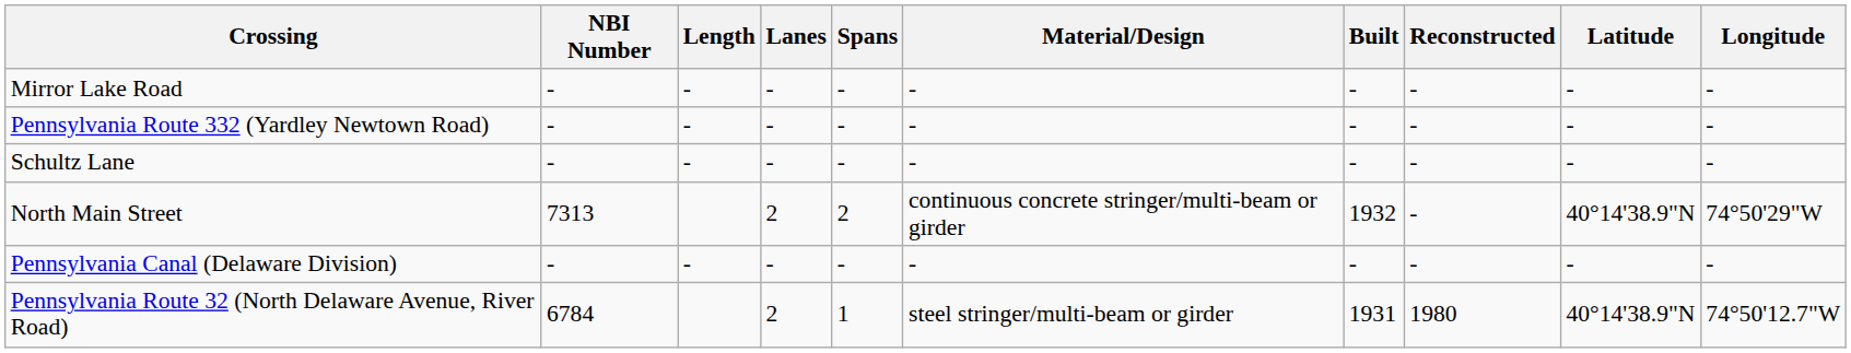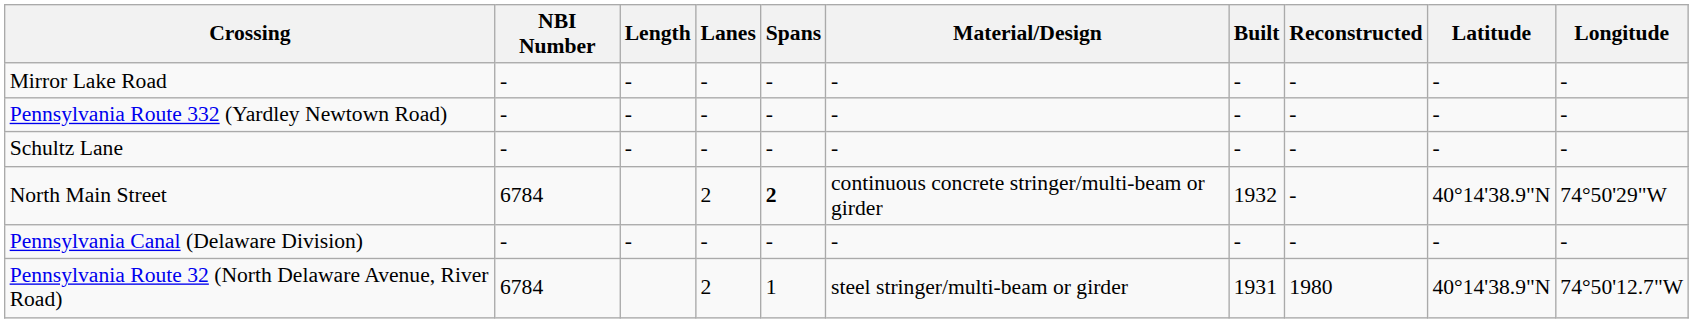 <table class="wikitable">
 <tr>
 <th>Crossing</th>
 <th>NBI Number</th>
 <th>Length</th>
 <th>Lanes</th>
 <th>Spans</th>
 <th>Material/Design</th>
 <th>Built</th>
 <th>Reconstructed</th>
 <th>Latitude</th>
 <th>Longitude</th>
 </tr>
 <tr>
 <td>Mirror Lake Road</td>
 <td>-</td>
 <td>-</td>
 <td>-</td>
 <td>-</td>
 <td>-</td>
 <td>-</td>
 <td>-</td>
 <td>-</td>
 <td>-</td>
 </tr>
 <tr>
 <td><a href='#'>Pennsylvania Route 332</a> (Yardley Newtown Road)</td>
 <td>-</td>
 <td>-</td>
 <td>-</td>
 <td>-</td>
 <td>-</td>
 <td>-</td>
 <td>-</td>
 <td>-</td>
 <td>-</td>
 </tr>
 <tr>
 <td>Schultz Lane</td>
 <td>-</td>
 <td>-</td>
 <td>-</td>
 <td>-</td>
 <td>-</td>
 <td>-</td>
 <td>-</td>
 <td>-</td>
 <td>-</td>
 </tr>
 <tr>
 <td>North Main Street</td>
-<td>7313</td>
+<td>6784</td>
 <td></td>
 <td>2</td>
-<td>2</td>
+<td><strong>2</strong></td>
 <td>continuous concrete stringer/multi-beam or girder</td>
 <td>1932</td>
 <td>-</td>
 <td>40°14'38.9"N</td>
 <td>74°50'29"W</td>
 </tr>
 <tr>
 <td><a href='#'>Pennsylvania Canal</a> (Delaware Division)</td>
 <td>-</td>
 <td>-</td>
 <td>-</td>
 <td>-</td>
 <td>-</td>
 <td>-</td>
 <td>-</td>
 <td>-</td>
 <td>-</td>
 </tr>
 <tr>
 <td><a href='#'>Pennsylvania Route 32</a> (North Delaware Avenue, River Road)</td>
 <td>6784</td>
 <td></td>
 <td>2</td>
 <td>1</td>
 <td>steel stringer/multi-beam or girder</td>
 <td>1931</td>
 <td>1980</td>
 <td>40°14'38.9"N</td>
 <td>74°50'12.7"W</td>
 </tr>
 </table>
